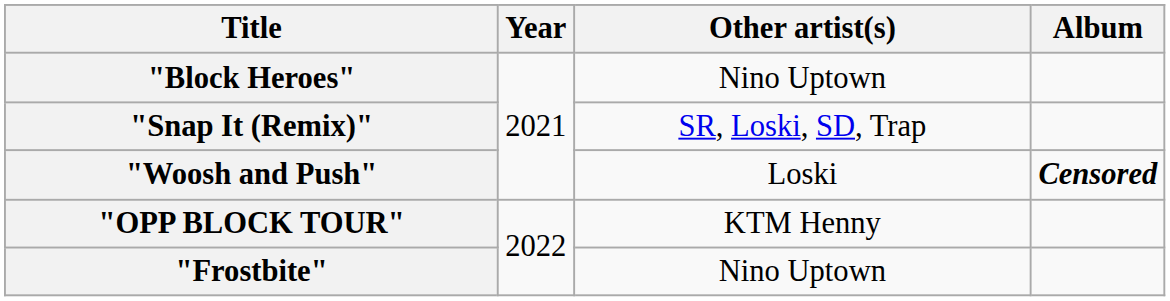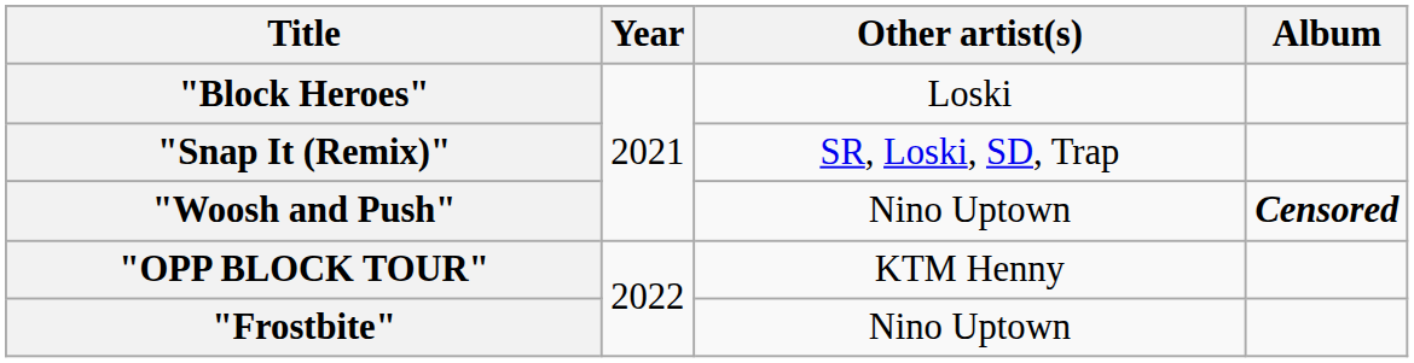 <table class="wikitable plainrowheaders" style="text-align:center;">
 <tr>
 <th scope="col" style="width:19em;">Title</th>
 <th scope="col" style="width:1em;">Year</th>
 <th scope="col" style="width:18em;">Other artist(s)</th>
 <th scope="col">Album</th>
 </tr>
 <tr>
 <th scope="row">"Block Heroes"</th>
 <td rowspan="3">2021</td>
-<td>Nino Uptown</td>
+<td>Loski</td>
 <td></td>
 </tr>
 <tr>
 <th scope="row">"Snap It (Remix)"</th>
 <td><a href='#'>SR</a>, <a href='#'>Loski</a>, <a href='#'>SD</a>, Trap</td>
 <td></td>
 </tr>
 <tr>
 <th scope="row">"Woosh and Push"</th>
-<td>Loski</td>
+<td>Nino Uptown</td>
 <td><strong><em>Censored</em></strong></td>
 </tr>
 <tr>
 <th scope="row">"OPP BLOCK TOUR"</th>
 <td rowspan="2">2022</td>
 <td>KTM Henny</td>
 <td></td>
 </tr>
 <tr>
 <th scope="row">"Frostbite"</th>
 <td>Nino Uptown</td>
 <td></td>
 </tr>
 </table>
